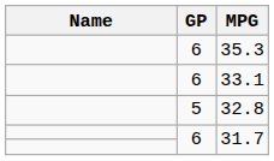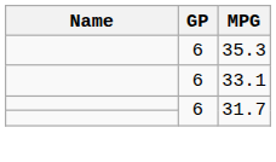 <table class=wikitable>
 <tr>
 <th>Name</th>
 <th width="15%">GP</th>
 <th width="20%">MPG</th>
 </tr>
 <tr>
 <td></td>
 <td align=center>6</td>
 <td align=center>35.3</td>
 </tr>
 <tr>
 <td></td>
 <td align=center>6</td>
 <td align=center>33.1</td>
 </tr>
 <tr>
 <td></td>
-<td align=center>5</td>
-<td align=center>32.8</td>
-</tr>
-<tr>
-<td></td>
 <td align=center rowspan=2>6</td>
 <td align=center rowspan=2>31.7</td>
 </tr>
 <tr>
 <td></td>
 </tr>
 </table>
